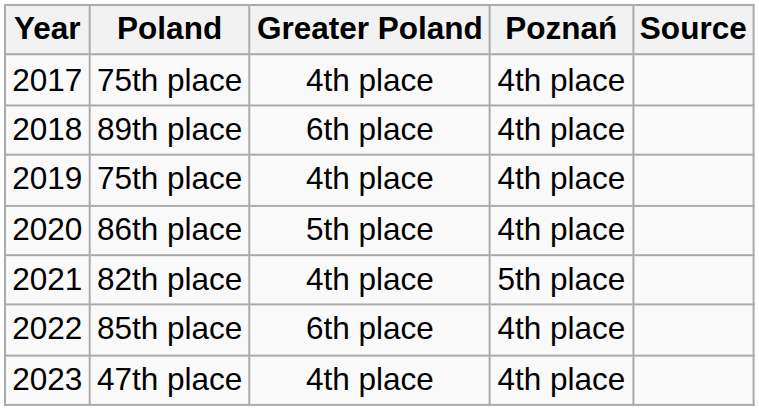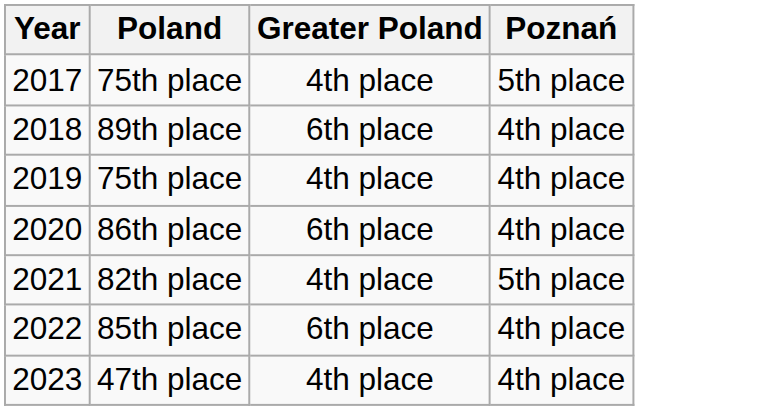 <table class="wikitable" style="text-align:center">
 <tr>
 <th>Year</th>
 <th>Poland</th>
 <th>Greater Poland</th>
 <th>Poznań</th>
-<th>Source</th>
 </tr>
 <tr>
 <td>2017</td>
 <td>75th place</td>
 <td>4th place</td>
-<td>4th place</td>
-<td></td>
+<td>5th place</td>
 </tr>
 <tr>
 <td>2018</td>
 <td>89th place</td>
 <td>6th place</td>
 <td>4th place</td>
-<td></td>
 </tr>
 <tr>
 <td>2019</td>
 <td>75th place</td>
 <td>4th place</td>
 <td>4th place</td>
-<td></td>
 </tr>
 <tr>
 <td>2020</td>
 <td>86th place</td>
-<td>5th place</td>
+<td>6th place</td>
 <td>4th place</td>
-<td></td>
 </tr>
 <tr>
 <td>2021</td>
 <td>82th place</td>
 <td>4th place</td>
 <td>5th place</td>
-<td></td>
 </tr>
 <tr>
 <td>2022</td>
 <td>85th place</td>
 <td>6th place</td>
 <td>4th place</td>
-<td></td>
 </tr>
 <tr>
 <td>2023</td>
 <td>47th place</td>
 <td>4th place</td>
 <td>4th place</td>
-<td></td>
 </tr>
 </table>
